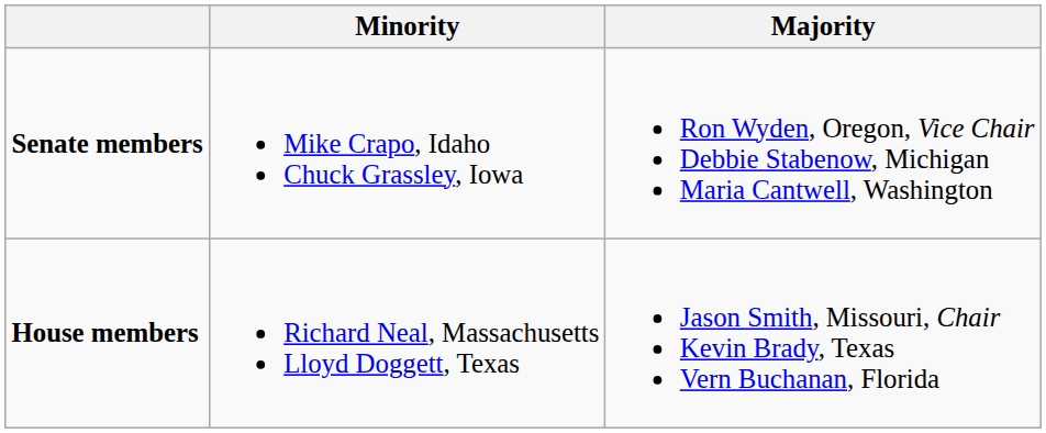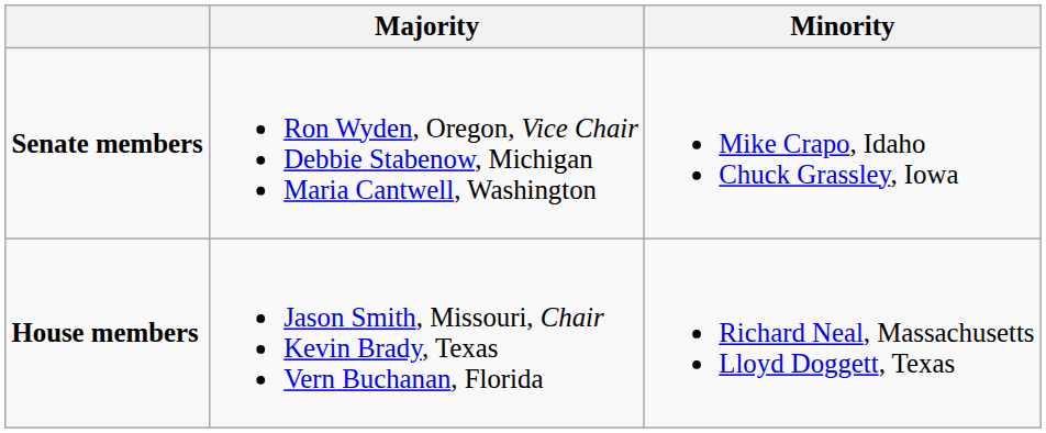 <table class="wikitable">
 <tr>
 <th></th>
+<th>Majority</th>
 <th>Minority</th>
-<th>Majority</th>
 </tr>
 <tr>
 <td><strong>Senate members</strong></td>
+<td><br><ul><li><a href='#'>Ron Wyden</a>, Oregon, <em>Vice Chair</em></li><li><a href='#'>Debbie Stabenow</a>, Michigan</li><li><a href='#'>Maria Cantwell</a>, Washington</li></ul></td>
 <td><br><ul><li><a href='#'>Mike Crapo</a>, Idaho</li><li><a href='#'>Chuck Grassley</a>, Iowa</li></ul></td>
-<td><br><ul><li><a href='#'>Ron Wyden</a>, Oregon, <em>Vice Chair</em></li><li><a href='#'>Debbie Stabenow</a>, Michigan</li><li><a href='#'>Maria Cantwell</a>, Washington</li></ul></td>
 </tr>
 <tr>
 <td><strong>House members</strong></td>
+<td><br><ul><li><a href='#'>Jason Smith</a>, Missouri, <em>Chair</em></li><li><a href='#'>Kevin Brady</a>, Texas</li><li><a href='#'>Vern Buchanan</a>, Florida</li></ul></td>
 <td><br><ul><li><a href='#'>Richard Neal</a>, Massachusetts</li><li><a href='#'>Lloyd Doggett</a>, Texas</li></ul></td>
-<td><br><ul><li><a href='#'>Jason Smith</a>, Missouri, <em>Chair</em></li><li><a href='#'>Kevin Brady</a>, Texas</li><li><a href='#'>Vern Buchanan</a>, Florida</li></ul></td>
 </tr>
 </table>
